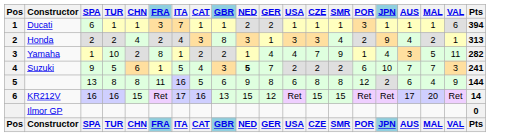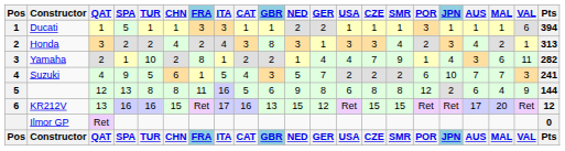 <table class="wikitable" style="font-size:85%; text-align:center">
 <tr valign="top">
 <th valign="middle" scope-"col">Pos</th>
 <th valign="middle" scope="col">Constructor</th>
+<th><a href='#'>QAT</a><br></th>
 <th><a href='#'>SPA</a><br></th>
 <th><a href='#'>TUR</a><br></th>
 <th><a href='#'>CHN</a><br></th>
 <th style="background:#8fcfdf;"><a href='#'>FRA</a><br></th>
 <th><a href='#'>ITA</a><br></th>
 <th><a href='#'>CAT</a><br></th>
 <th style="background:#8fcfdf;"><a href='#'>GBR</a><br></th>
 <th><a href='#'>NED</a><br></th>
 <th><a href='#'>GER</a><br></th>
 <th><a href='#'>USA</a><br></th>
 <th><a href='#'>CZE</a><br></th>
 <th><a href='#'>SMR</a><br></th>
 <th><a href='#'>POR</a><br></th>
 <th style="background:#8fcfdf;"><a href='#'>JPN</a><br></th>
 <th><a href='#'>AUS</a><br></th>
 <th><a href='#'>MAL</a><br></th>
 <th><a href='#'>VAL</a><br></th>
 <th valign="middle">Pts</th>
 </tr>
 <tr>
 <th>1</th>
 <td align="left"> <a href='#'>Ducati</a></td>
-<td style="background:#dfffdf;">6</td>
+<td style="background:#ffffbf;">1</td>
+<td style="background:#dfffdf;">5</td>
 <td style="background:#ffffbf;">1</td>
 <td style="background:#ffffbf;">1</td>
 <td style="background:#ffdf9f;">3</td>
-<td style="background:#ffdf9f;">7</td>
+<td style="background:#ffdf9f;">3</td>
 <td style="background:#ffffbf;">1</td>
 <td style="background:#ffffbf;">1</td>
 <td style="background:#dfdfdf;">2</td>
 <td style="background:#dfdfdf;">2</td>
 <td style="background:#ffffbf;">1</td>
 <td style="background:#ffffbf;">1</td>
 <td style="background:#ffffbf;">1</td>
 <td style="background:#ffdf9f;">3</td>
 <td style="background:#ffffbf;">1</td>
 <td style="background:#ffffbf;">1</td>
 <td style="background:#ffffbf;">1</td>
 <td style="background:#dfdfdf;">6</td>
 <th>394</th>
 </tr>
 <tr>
 <th>2</th>
 <td align="left"> <a href='#'>Honda</a></td>
+<td style="background:#ffdf9f;">3</td>
 <td style="background:#dfdfdf;">2</td>
 <td style="background:#dfdfdf;">2</td>
 <td style="background:#dfffdf;">4</td>
 <td style="background:#dfdfdf;">2</td>
 <td style="background:#dfdfdf;">4</td>
 <td style="background:#ffdf9f;">3</td>
 <td style="background:#dfffdf;">8</td>
 <td style="background:#ffdf9f;">3</td>
 <td style="background:#ffffbf;">1</td>
 <td style="background:#ffdf9f;">3</td>
 <td style="background:#ffdf9f;">3</td>
 <td style="background:#dfffdf;">4</td>
 <td style="background:#dfdfdf;">2</td>
-<td style="background:#ffdf9f;">9</td>
+<td style="background:#ffdf9f;">3</td>
 <td style="background:#dfffdf;">4</td>
 <td style="background:#dfdfdf;">2</td>
 <td style="background:#ffffbf;">1</td>
 <th>313</th>
 </tr>
 <tr>
 <th>3</th>
 <td align="left"> <a href='#'>Yamaha</a></td>
+<td style="background:#dfdfdf;">2</td>
 <td style="background:#ffffbf;">1</td>
 <td style="background:#dfffdf;">10</td>
 <td style="background:#dfdfdf;">2</td>
 <td style="background:#dfffdf;">8</td>
 <td style="background:#ffffbf;">1</td>
 <td style="background:#dfdfdf;">2</td>
 <td style="background:#dfdfdf;">2</td>
 <td style="background:#ffffbf;">1</td>
 <td style="background:#dfffdf;">4</td>
 <td style="background:#dfffdf;">4</td>
 <td style="background:#dfffdf;">7</td>
 <td style="background:#dfffdf;">9</td>
 <td style="background:#ffffbf;">1</td>
 <td style="background:#dfffdf;">4</td>
 <td style="background:#ffdf9f;">3</td>
-<td style="background:#dfffdf;">5</td>
+<td style="background:#dfffdf;">6</td>
 <td style="background:#dfffdf;">11</td>
 <th>282</th>
 </tr>
 <tr>
 <th>4</th>
 <td align="left"> <a href='#'>Suzuki</a></td>
+<td style="background:#dfffdf;">4</td>
 <td style="background:#dfffdf;">9</td>
 <td style="background:#dfffdf;">5</td>
 <td style="background:#ffdf9f;">6</td>
 <td style="background:#ffffbf;">1</td>
 <td style="background:#dfffdf;">5</td>
 <td style="background:#dfffdf;">4</td>
 <td style="background:#ffdf9f;">3</td>
-<td style="background:#dfffdf;"><strong>5</strong></td>
+<td style="background:#dfffdf;">5</td>
 <td style="background:#dfffdf;">7</td>
 <td style="background:#dfdfdf;">2</td>
 <td style="background:#dfdfdf;">2</td>
 <td style="background:#dfdfdf;">2</td>
 <td style="background:#dfffdf;">6</td>
 <td style="background:#dfffdf;">10</td>
 <td style="background:#dfffdf;">7</td>
 <td style="background:#dfffdf;">7</td>
 <td style="background:#ffdf9f;">3</td>
 <th>241</th>
 </tr>
 <tr>
 <th>5</th>
 <td align="left"></td>
+<td style="background:#dfffdf;">12</td>
 <td style="background:#dfffdf;">13</td>
 <td style="background:#dfffdf;">8</td>
 <td style="background:#dfffdf;">8</td>
 <td style="background:#dfffdf;">11</td>
 <td style="background:#cfcfff;">16</td>
 <td style="background:#dfffdf;">5</td>
 <td style="background:#dfffdf;">6</td>
 <td style="background:#dfffdf;">9</td>
 <td style="background:#dfffdf;">8</td>
 <td style="background:#dfffdf;">6</td>
 <td style="background:#dfffdf;">8</td>
 <td style="background:#dfffdf;">8</td>
 <td style="background:#dfffdf;">12</td>
 <td style="background:#dfdfdf;">2</td>
 <td style="background:#dfffdf;">6</td>
 <td style="background:#dfffdf;">4</td>
 <td style="background:#dfffdf;">9</td>
 <th>144</th>
 </tr>
 <tr>
 <th>6</th>
 <td align="left"> <a href='#'>KR212V</a></td>
+<td style="background:#dfffdf;">13</td>
 <td style="background:#cfcfff;">16</td>
 <td style="background:#cfcfff;">16</td>
 <td style="background:#dfffdf;">15</td>
 <td style="background:#efcfff;">Ret</td>
 <td style="background:#cfcfff;">17</td>
 <td style="background:#cfcfff;">16</td>
 <td style="background:#dfffdf;">13</td>
 <td style="background:#dfffdf;">15</td>
 <td style="background:#dfffdf;">12</td>
 <td style="background:#efcfff;">Ret</td>
 <td style="background:#dfffdf;">15</td>
 <td style="background:#dfffdf;">15</td>
 <td style="background:#efcfff;">Ret</td>
 <td style="background:#efcfff;">Ret</td>
 <td style="background:#cfcfff;">17</td>
 <td style="background:#cfcfff;">20</td>
 <td style="background:#efcfff;">Ret</td>
-<th>14</th>
+<th>12</th>
 </tr>
 <tr>
 <th></th>
 <td align="left"> <a href='#'>Ilmor GP</a></td>
+<td style="background:#efcfff;">Ret</td>
 <td></td>
 <td></td>
 <td></td>
 <td></td>
 <td></td>
 <td></td>
 <td></td>
 <td></td>
 <td></td>
 <td></td>
 <td></td>
 <td></td>
 <td></td>
 <td></td>
 <td></td>
 <td></td>
 <td></td>
 <th>0</th>
 </tr>
 <tr valign="top">
 <th valign="middle">Pos</th>
 <th valign="middle">Constructor</th>
+<th><a href='#'>QAT</a><br></th>
 <th><a href='#'>SPA</a><br></th>
 <th><a href='#'>TUR</a><br></th>
 <th><a href='#'>CHN</a><br></th>
 <th style="background:#8fcfdf;"><a href='#'>FRA</a><br></th>
 <th><a href='#'>ITA</a><br></th>
 <th><a href='#'>CAT</a><br></th>
 <th style="background:#8fcfdf;"><a href='#'>GBR</a><br></th>
 <th><a href='#'>NED</a><br></th>
 <th><a href='#'>GER</a><br></th>
 <th><a href='#'>USA</a><br></th>
 <th><a href='#'>CZE</a><br></th>
 <th><a href='#'>SMR</a><br></th>
 <th><a href='#'>POR</a><br></th>
 <th style="background:#8fcfdf;"><a href='#'>JPN</a><br></th>
 <th><a href='#'>AUS</a><br></th>
 <th><a href='#'>MAL</a><br></th>
 <th><a href='#'>VAL</a><br></th>
 <th valign="middle">Pts</th>
 </tr>
 </table>
